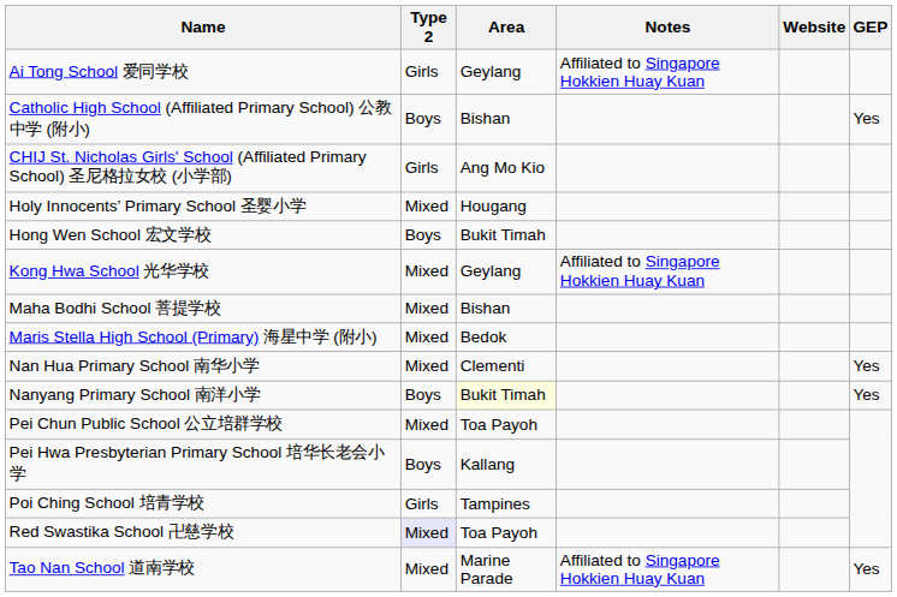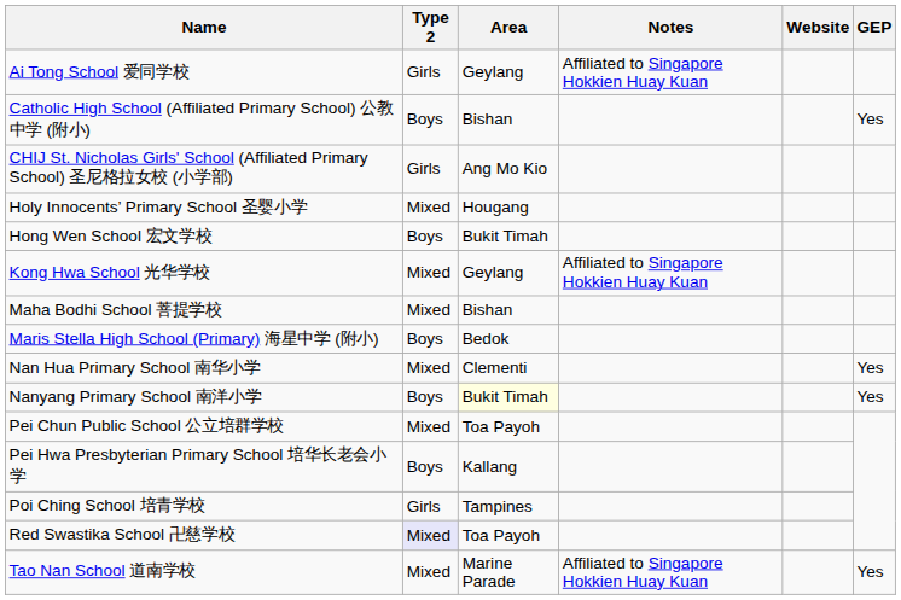 <table class="wikitable sortable">
 <tr>
 <th>Name</th>
 <th>Type 2</th>
 <th>Area</th>
 <th>Notes</th>
 <th>Website</th>
 <th>GEP</th>
 </tr>
 <tr>
 <td><a href='#'>Ai Tong School</a> 爱同学校</td>
 <td>Girls</td>
 <td>Geylang</td>
 <td>Affiliated to <a href='#'>Singapore Hokkien Huay Kuan</a></td>
 <td></td>
 </tr>
 <tr>
 <td><a href='#'>Catholic High School</a> (Affiliated Primary School) 公教中学 (附小)</td>
 <td>Boys</td>
 <td>Bishan</td>
 <td></td>
 <td></td>
 <td>Yes</td>
 </tr>
 <tr>
 <td><a href='#'>CHIJ St. Nicholas Girls' School</a> (Affiliated Primary School) 圣尼格拉女校 (小学部)</td>
 <td>Girls</td>
 <td>Ang Mo Kio</td>
 <td></td>
 <td></td>
 <td></td>
 </tr>
 <tr>
 <td>Holy Innocents’ Primary School 圣婴小学</td>
 <td>Mixed</td>
 <td>Hougang</td>
 <td></td>
 <td></td>
 <td></td>
 </tr>
 <tr>
 <td>Hong Wen School 宏文学校</td>
 <td>Boys</td>
 <td>Bukit Timah</td>
 <td></td>
 <td></td>
 <td></td>
 </tr>
 <tr>
 <td><a href='#'>Kong Hwa School</a> 光华学校</td>
 <td>Mixed</td>
 <td>Geylang</td>
 <td>Affiliated to <a href='#'>Singapore Hokkien Huay Kuan</a></td>
 <td></td>
 <td></td>
 </tr>
 <tr>
 <td>Maha Bodhi School 菩提学校</td>
 <td>Mixed</td>
 <td>Bishan</td>
 <td></td>
 <td></td>
 <td></td>
 </tr>
 <tr>
 <td><a href='#'>Maris Stella High School (Primary)</a> 海星中学 (附小)</td>
-<td>Mixed</td>
+<td>Boys</td>
 <td>Bedok</td>
 <td></td>
 <td></td>
 <td></td>
 </tr>
 <tr>
 <td>Nan Hua Primary School 南华小学</td>
 <td>Mixed</td>
 <td>Clementi</td>
 <td></td>
 <td></td>
 <td>Yes</td>
 </tr>
 <tr>
 <td>Nanyang Primary School 南洋小学</td>
 <td>Boys</td>
 <td style="background: lightyellow;">Bukit Timah</td>
 <td></td>
 <td></td>
 <td>Yes</td>
 </tr>
 <tr>
 <td>Pei Chun Public School 公立培群学校</td>
 <td>Mixed</td>
 <td>Toa Payoh</td>
 <td></td>
 <td></td>
 </tr>
 <tr>
 <td>Pei Hwa Presbyterian Primary School 培华长老会小学</td>
 <td>Boys</td>
 <td>Kallang</td>
 <td></td>
 <td></td>
 </tr>
 <tr>
 <td>Poi Ching School 培青学校</td>
 <td>Girls</td>
 <td>Tampines</td>
 <td></td>
 <td></td>
 </tr>
 <tr>
 <td>Red Swastika School 卍慈学校</td>
 <td style="background: lavender;">Mixed</td>
 <td>Toa Payoh</td>
 <td></td>
 <td></td>
 </tr>
 <tr>
 <td><a href='#'>Tao Nan School</a> 道南学校</td>
 <td>Mixed</td>
 <td>Marine Parade</td>
 <td>Affiliated to <a href='#'>Singapore Hokkien Huay Kuan</a></td>
 <td></td>
 <td>Yes</td>
 </tr>
 </table>
